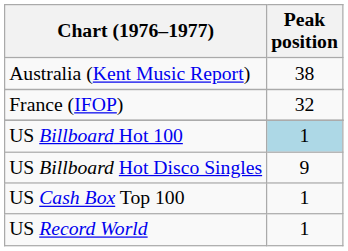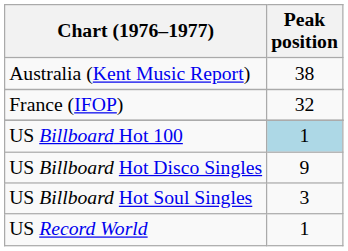 <table class="wikitable sortable">
 <tr>
 <th>Chart (1976–1977)</th>
 <th>Peak<br>position</th>
 </tr>
 <tr>
 <td>Australia (<a href='#'>Kent Music Report</a>)</td>
 <td align="center">38</td>
 </tr>
 <tr>
 </tr>
 <tr>
 </tr>
 <tr>
 </tr>
 <tr>
 <td>France (<a href='#'>IFOP</a>)</td>
 <td align="center">32</td>
 </tr>
 <tr>
 </tr>
 <tr>
 </tr>
 <tr>
 </tr>
 <tr>
 </tr>
 <tr>
 <td>US <a href='#'><em>Billboard</em> Hot 100</a></td>
 <td align="center" style="background: lightblue;">1</td>
 </tr>
 <tr>
 <td>US <em>Billboard</em> <a href='#'>Hot Disco Singles</a></td>
 <td align="center">9</td>
 </tr>
 <tr>
-<td>US <em><a href='#'>Cash Box</a></em> Top 100</td>
-<td align="center">1</td>
+<td>US <em>Billboard</em> <a href='#'>Hot Soul Singles</a></td>
+<td align="center">3</td>
 </tr>
 <tr>
 <td>US <em><a href='#'>Record World</a></em></td>
 <td align="center">1</td>
 </tr>
 </table>
